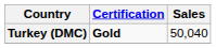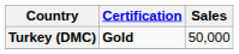 <table class="wikitable plainrowheaders">
 <tr>
 <th scope="col">Country</th>
 <th scope="col"><a href='#'>Certification</a></th>
 <th scope="col">Sales</th>
 </tr>
 <tr>
 <th scope="row">Turkey (DMC)</th>
 <td><strong>Gold</strong></td>
-<td>50,040</td>
+<td>50,000</td>
 </tr>
 <tr>
 </tr>
 </table>
